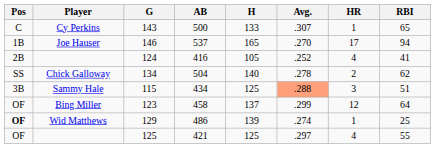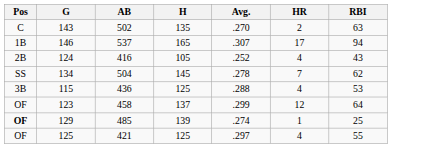 <table class="wikitable sortable">
 <tr>
 <th bgcolor="#DDDDFF" width="5%">Pos</th>
-<th bgcolor="#DDDDFF" width="16%">Player</th>
 <th bgcolor="#DDDDFF" width="9%">G</th>
 <th bgcolor="#DDDDFF" width="9%">AB</th>
 <th bgcolor="#DDDDFF" width="9%">H</th>
 <th bgcolor="#DDDDFF" width="9%">Avg.</th>
 <th bgcolor="#DDDDFF" width="9%">HR</th>
 <th bgcolor="#DDDDFF" width="9%">RBI</th>
 </tr>
 <tr align="center">
 <td>C</td>
-<td><a href='#'>Cy Perkins</a></td>
 <td>143</td>
-<td>500</td>
-<td>133</td>
-<td>.307</td>
-<td>1</td>
-<td>65</td>
+<td>502</td>
+<td>135</td>
+<td>.270</td>
+<td>2</td>
+<td>63</td>
 </tr>
 <tr align="center">
 <td>1B</td>
-<td><a href='#'>Joe Hauser</a></td>
 <td>146</td>
 <td>537</td>
 <td>165</td>
-<td>.270</td>
+<td>.307</td>
 <td>17</td>
 <td>94</td>
 </tr>
 <tr align="center">
 <td>2B</td>
-<td></td>
 <td>124</td>
 <td>416</td>
 <td>105</td>
 <td>.252</td>
 <td>4</td>
-<td>41</td>
+<td>43</td>
 </tr>
 <tr align="center">
 <td>SS</td>
-<td><a href='#'>Chick Galloway</a></td>
 <td>134</td>
 <td>504</td>
-<td>140</td>
+<td>145</td>
 <td>.278</td>
-<td>2</td>
+<td>7</td>
 <td>62</td>
 </tr>
 <tr align="center">
 <td>3B</td>
-<td><a href='#'>Sammy Hale</a></td>
 <td>115</td>
-<td>434</td>
+<td>436</td>
 <td>125</td>
-<td style="background: lightsalmon;">.288</td>
-<td>3</td>
-<td>51</td>
+<td>.288</td>
+<td>4</td>
+<td>53</td>
 </tr>
 <tr align="center">
 <td>OF</td>
-<td><a href='#'>Bing Miller</a></td>
 <td>123</td>
 <td>458</td>
 <td>137</td>
 <td>.299</td>
 <td>12</td>
 <td>64</td>
 </tr>
 <tr align="center">
 <td><strong>OF</strong></td>
-<td><a href='#'>Wid Matthews</a></td>
 <td>129</td>
-<td>486</td>
+<td>485</td>
 <td>139</td>
 <td>.274</td>
 <td>1</td>
 <td>25</td>
 </tr>
 <tr align="center">
 <td>OF</td>
-<td></td>
 <td>125</td>
 <td>421</td>
 <td>125</td>
 <td>.297</td>
 <td>4</td>
 <td>55</td>
 </tr>
 </table>
